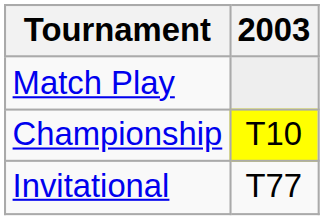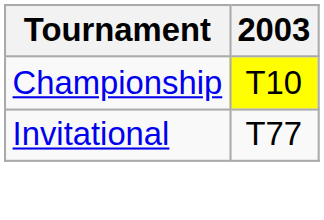 <table class="wikitable" style="text-align:center;">
 <tr>
 <th>Tournament</th>
 <th>2003</th>
-</tr>
-<tr>
-<td align="left"><a href='#'>Match Play</a></td>
-<td style="background:#eeeeee;"></td>
 </tr>
 <tr>
 <td align="left"><a href='#'>Championship</a></td>
 <td style="background:yellow;">T10</td>
 </tr>
 <tr>
 <td align="left"><a href='#'>Invitational</a></td>
 <td>T77</td>
 </tr>
 </table>
